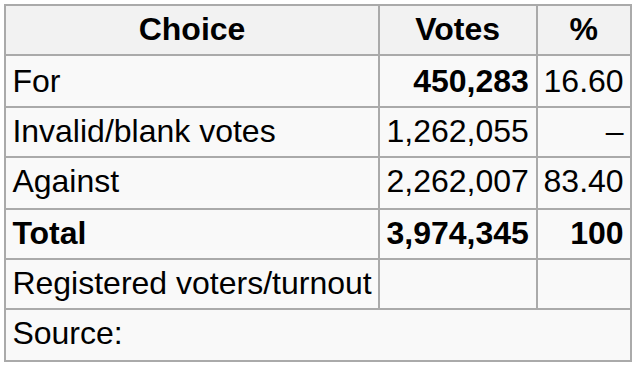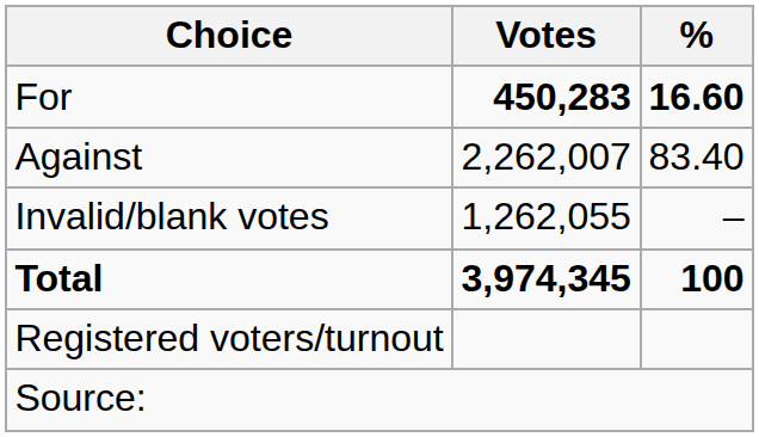 <table class=wikitable style=text-align:right>
 <tr>
 <th>Choice</th>
 <th>Votes</th>
 <th>%</th>
 </tr>
 <tr>
 <td align=left>For</td>
 <td><strong>450,283</strong></td>
-<td>16.60</td>
+<td><strong>16.60</strong></td>
+</tr>
+<tr>
+<td align=left>Against</td>
+<td>2,262,007</td>
+<td>83.40</td>
 </tr>
 <tr>
 <td align=left>Invalid/blank votes</td>
 <td>1,262,055</td>
 <td>–</td>
-</tr>
-<tr>
-<td align=left>Against</td>
-<td>2,262,007</td>
-<td>83.40</td>
 </tr>
 <tr>
 <td align=left><strong>Total</strong></td>
 <td><strong>3,974,345</strong></td>
 <td><strong>100</strong></td>
 </tr>
 <tr>
 <td align=left>Registered voters/turnout</td>
 <td></td>
 <td></td>
 </tr>
 <tr>
 <td align=left colspan=3>Source: </td>
 </tr>
 </table>
